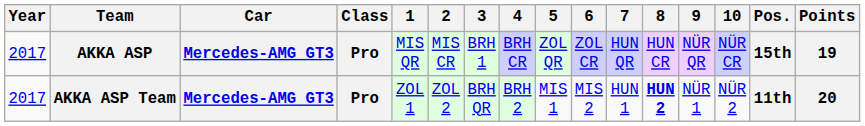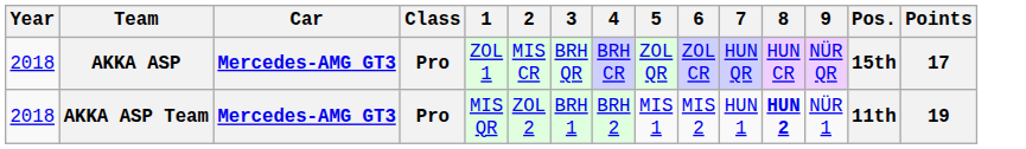 <table class="wikitable" border="1" style="text-align:center; font-size:90%;">
 <tr>
 <th>Year</th>
 <th>Team</th>
 <th>Car</th>
 <th>Class</th>
 <th>1</th>
 <th>2</th>
 <th>3</th>
 <th>4</th>
 <th>5</th>
 <th>6</th>
 <th>7</th>
 <th>8</th>
 <th>9</th>
-<th>10</th>
 <th>Pos.</th>
 <th>Points</th>
 </tr>
 <tr>
-<td><a href='#'>2017</a></td>
+<td><a href='#'>2018</a></td>
 <th>AKKA ASP</th>
 <th><a href='#'>Mercedes-AMG GT3</a></th>
 <th>Pro</th>
-<td style="background:#DFFFDF;"><a href='#'>MIS<br>QR</a><br></td>
+<td style="background:#DFFFDF;"><a href='#'>ZOL<br>1</a><br></td>
 <td style="background:#DFFFDF;"><a href='#'>MIS<br>CR</a><br></td>
-<td style="background:#DFFFDF;"><a href='#'>BRH<br>1</a><br></td>
+<td style="background:#DFFFDF;"><a href='#'>BRH<br>QR</a><br></td>
 <td style="background:#CFCFFF;"><a href='#'>BRH<br>CR</a><br></td>
 <td style="background:#DFFFDF;"><a href='#'>ZOL<br>QR</a><br></td>
 <td style="background:#CFCFFF;"><a href='#'>ZOL<br>CR</a><br></td>
 <td style="background:#CFCFFF;"><a href='#'>HUN<br>QR</a><br></td>
 <td style="background:#EFCFFF;"><a href='#'>HUN<br>CR</a><br></td>
 <td style="background:#EFCFFF;"><a href='#'>NÜR<br>QR</a><br></td>
-<td style="background:#CFCFFF;"><a href='#'>NÜR<br>CR</a><br></td>
 <th>15th</th>
-<th>19</th>
+<th>17</th>
 </tr>
 <tr>
-<td><a href='#'>2017</a></td>
+<td><a href='#'>2018</a></td>
 <th>AKKA ASP Team</th>
 <th><a href='#'>Mercedes-AMG GT3</a></th>
 <th>Pro</th>
-<td style="background:#DFFFDF;"><a href='#'>ZOL<br>1</a><br></td>
+<td style="background:#DFFFDF;"><a href='#'>MIS<br>QR</a><br></td>
 <td style="background:#DFFFDF;"><a href='#'>ZOL<br>2</a><br></td>
-<td style="background:#DFFFDF;"><a href='#'>BRH<br>QR</a><br></td>
+<td style="background:#DFFFDF;"><a href='#'>BRH<br>1</a><br></td>
 <td style="background:#DFFFDF;"><a href='#'>BRH<br>2</a><br></td>
 <td><a href='#'>MIS<br>1</a></td>
 <td><a href='#'>MIS<br>2</a></td>
 <td><a href='#'>HUN<br>1</a></td>
 <td><strong><a href='#'>HUN<br>2</a></strong></td>
 <td><a href='#'>NÜR<br>1</a></td>
-<td><a href='#'>NÜR<br>2</a></td>
 <th>11th</th>
-<th>20</th>
+<th>19</th>
 </tr>
 </table>
